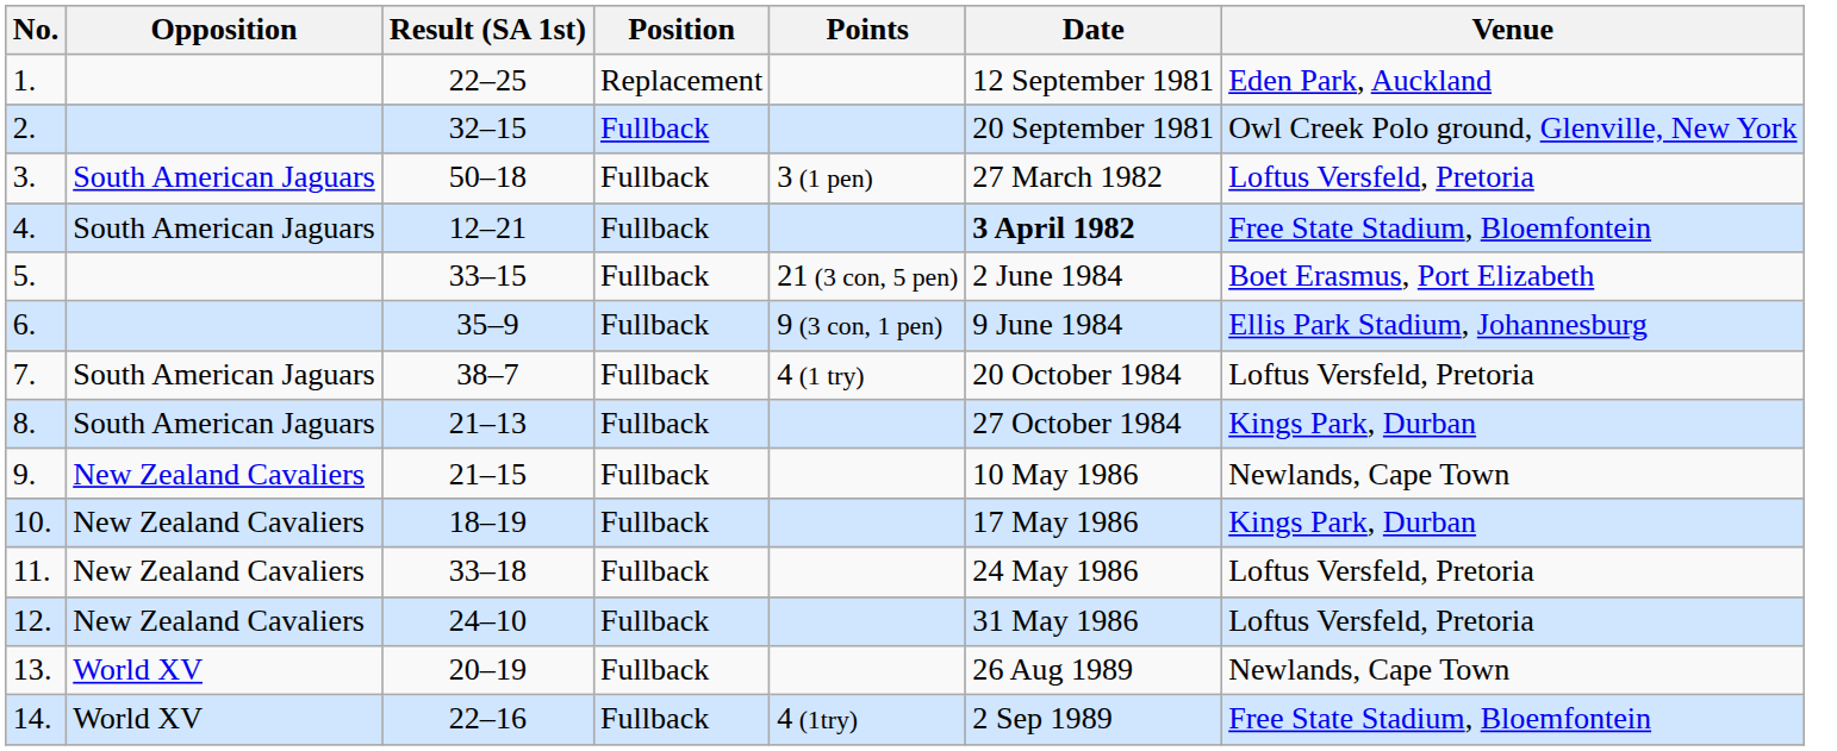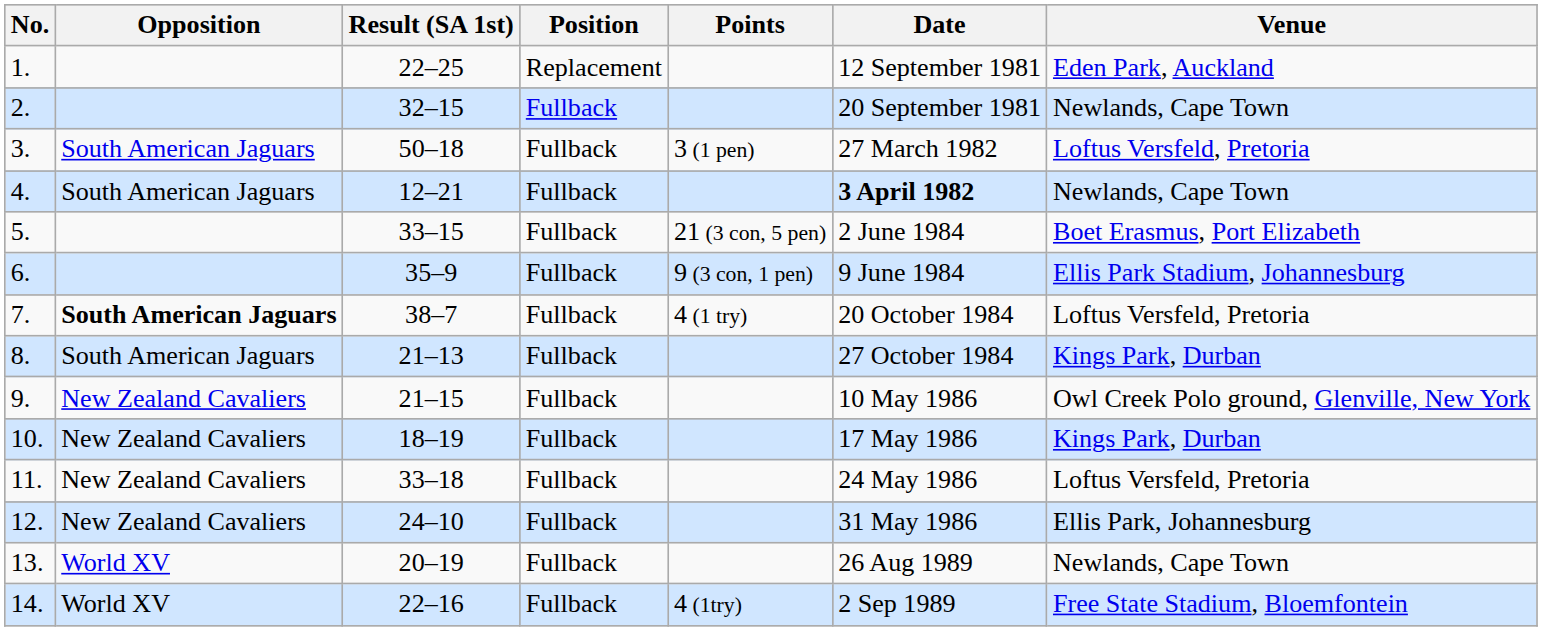 <table class="wikitable sortable">
 <tr>
 <th>No.</th>
 <th>Opposition</th>
 <th>Result (SA 1st)</th>
 <th>Position</th>
 <th>Points</th>
 <th>Date</th>
 <th>Venue</th>
 </tr>
 <tr>
 <td>1.</td>
 <td></td>
 <td align="center">22–25</td>
 <td>Replacement</td>
 <td></td>
 <td>12 September 1981</td>
 <td><a href='#'>Eden Park</a>, <a href='#'>Auckland</a></td>
 </tr>
 <tr style="background: #D0E6FF;">
 <td>2.</td>
 <td></td>
 <td align="center">32–15</td>
 <td><a href='#'>Fullback</a></td>
 <td></td>
 <td>20 September 1981</td>
-<td>Owl Creek Polo ground, <a href='#'>Glenville, New York</a></td>
+<td>Newlands, Cape Town</td>
 </tr>
 <tr>
 <td>3.</td>
 <td> <a href='#'>South American Jaguars</a></td>
 <td align="center">50–18</td>
 <td>Fullback</td>
 <td>3<small> (1 pen)</small></td>
 <td>27 March 1982</td>
 <td><a href='#'>Loftus Versfeld</a>, <a href='#'>Pretoria</a></td>
 </tr>
 <tr style="background: #D0E6FF;">
 <td>4.</td>
 <td> South American Jaguars</td>
 <td align="center">12–21</td>
 <td>Fullback</td>
 <td></td>
 <td><strong>3 April 1982</strong></td>
-<td><a href='#'>Free State Stadium</a>, <a href='#'>Bloemfontein</a></td>
+<td>Newlands, Cape Town</td>
 </tr>
 <tr>
 <td>5.</td>
 <td></td>
 <td align="center">33–15</td>
 <td>Fullback</td>
 <td>21<small> (3 con, 5 pen)</small></td>
 <td>2 June 1984</td>
 <td><a href='#'>Boet Erasmus</a>, <a href='#'>Port Elizabeth</a></td>
 </tr>
 <tr style="background: #D0E6FF;">
 <td>6.</td>
 <td></td>
 <td align="center">35–9</td>
 <td>Fullback</td>
 <td>9<small> (3 con, 1 pen)</small></td>
 <td>9 June 1984</td>
 <td><a href='#'>Ellis Park Stadium</a>, <a href='#'>Johannesburg</a></td>
 </tr>
 <tr>
 <td>7.</td>
-<td> South American Jaguars</td>
+<td><strong> South American Jaguars</strong></td>
 <td align="center">38–7</td>
 <td>Fullback</td>
 <td>4<small> (1 try)</small></td>
 <td>20 October 1984</td>
 <td>Loftus Versfeld, Pretoria</td>
 </tr>
 <tr style="background: #D0E6FF;">
 <td>8.</td>
 <td> South American Jaguars</td>
 <td align="center">21–13</td>
 <td>Fullback</td>
 <td></td>
 <td>27 October 1984</td>
 <td><a href='#'>Kings Park</a>, <a href='#'>Durban</a></td>
 </tr>
 <tr>
 <td>9.</td>
 <td><a href='#'>New Zealand Cavaliers</a></td>
 <td align="center">21–15</td>
 <td>Fullback</td>
 <td></td>
 <td>10 May 1986</td>
-<td>Newlands, Cape Town</td>
+<td>Owl Creek Polo ground, <a href='#'>Glenville, New York</a></td>
 </tr>
 <tr style="background: #D0E6FF;">
 <td>10.</td>
 <td>New Zealand Cavaliers</td>
 <td align="center">18–19</td>
 <td>Fullback</td>
 <td></td>
 <td>17 May 1986</td>
 <td><a href='#'>Kings Park</a>, <a href='#'>Durban</a></td>
 </tr>
 <tr>
 <td>11.</td>
 <td>New Zealand Cavaliers</td>
 <td align="center">33–18</td>
 <td>Fullback</td>
 <td></td>
 <td>24 May 1986</td>
 <td>Loftus Versfeld, Pretoria</td>
 </tr>
 <tr style="background: #D0E6FF;">
 <td>12.</td>
 <td>New Zealand Cavaliers</td>
 <td align="center">24–10</td>
 <td>Fullback</td>
 <td></td>
 <td>31 May 1986</td>
-<td>Loftus Versfeld, Pretoria</td>
+<td>Ellis Park, Johannesburg</td>
 </tr>
 <tr>
 <td>13.</td>
 <td><a href='#'>World XV</a></td>
 <td align="center">20–19</td>
 <td>Fullback</td>
 <td></td>
 <td>26 Aug 1989</td>
 <td>Newlands, Cape Town</td>
 </tr>
 <tr style="background: #D0E6FF;">
 <td>14.</td>
 <td>World XV</td>
 <td align="center">22–16</td>
 <td>Fullback</td>
 <td>4<small> (1try)	</small></td>
 <td>2 Sep 1989</td>
 <td><a href='#'>Free State Stadium</a>, <a href='#'>Bloemfontein</a></td>
 </tr>
 </table>
